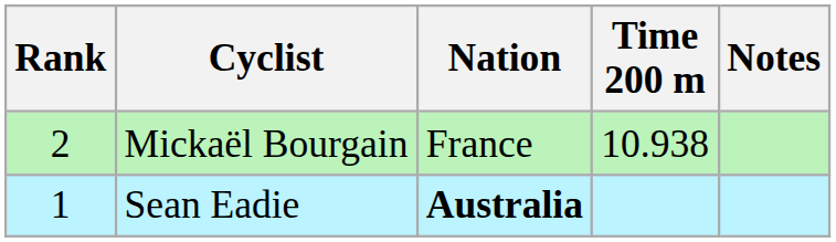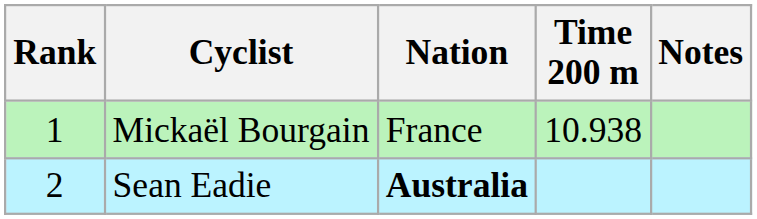 <table class="wikitable sortable" style="text-align:center">
 <tr>
 <th>Rank</th>
 <th>Cyclist</th>
 <th>Nation</th>
 <th>Time<br>200 m</th>
 <th>Notes</th>
 </tr>
 <tr bgcolor=bbf3bb>
-<td>2</td>
+<td>1</td>
 <td align=left>Mickaël Bourgain</td>
 <td align=left>France</td>
 <td>10.938</td>
 <td></td>
 </tr>
 <tr bgcolor=bbf3ff>
-<td>1</td>
+<td>2</td>
 <td align=left>Sean Eadie</td>
 <td align=left><strong>Australia</strong></td>
 <td></td>
 <td></td>
 </tr>
 </table>
